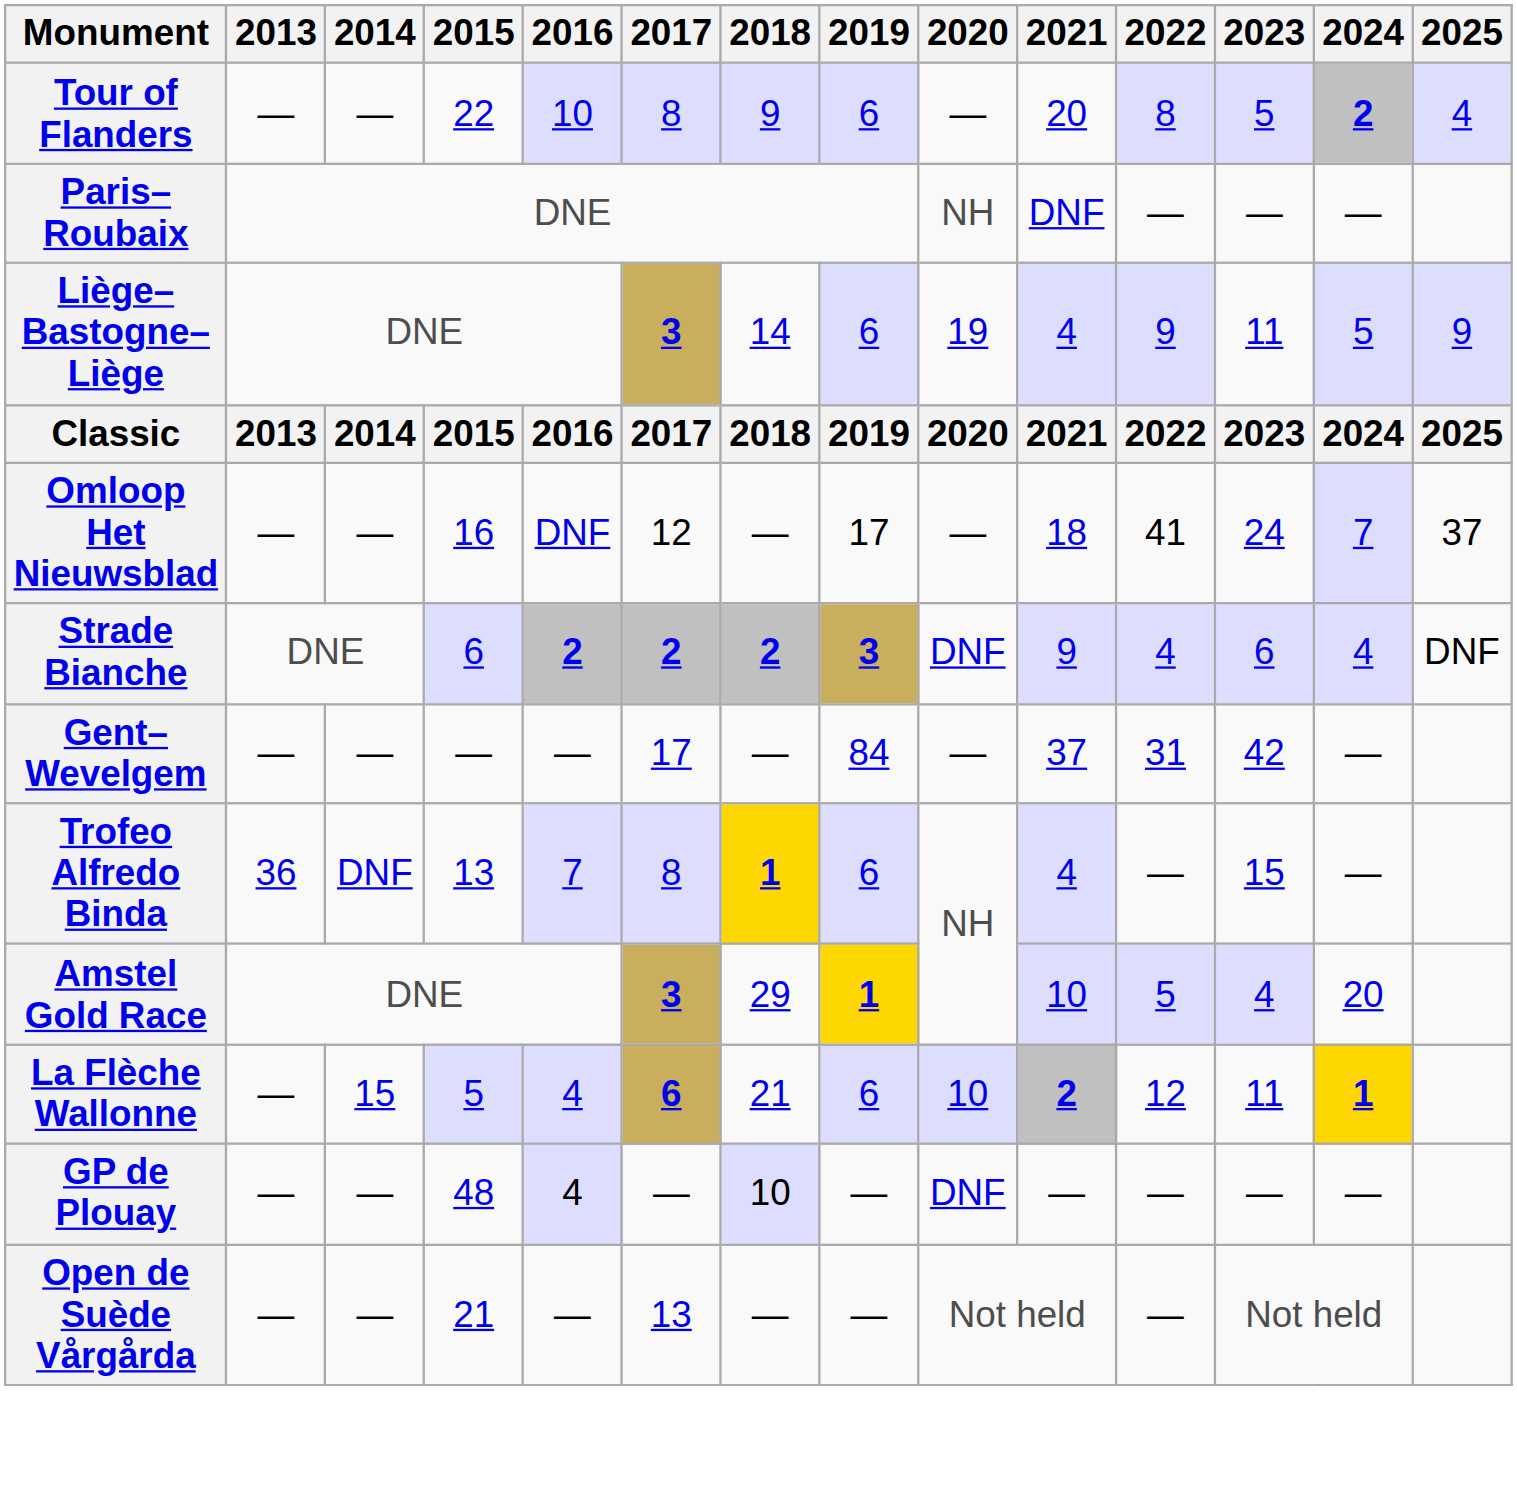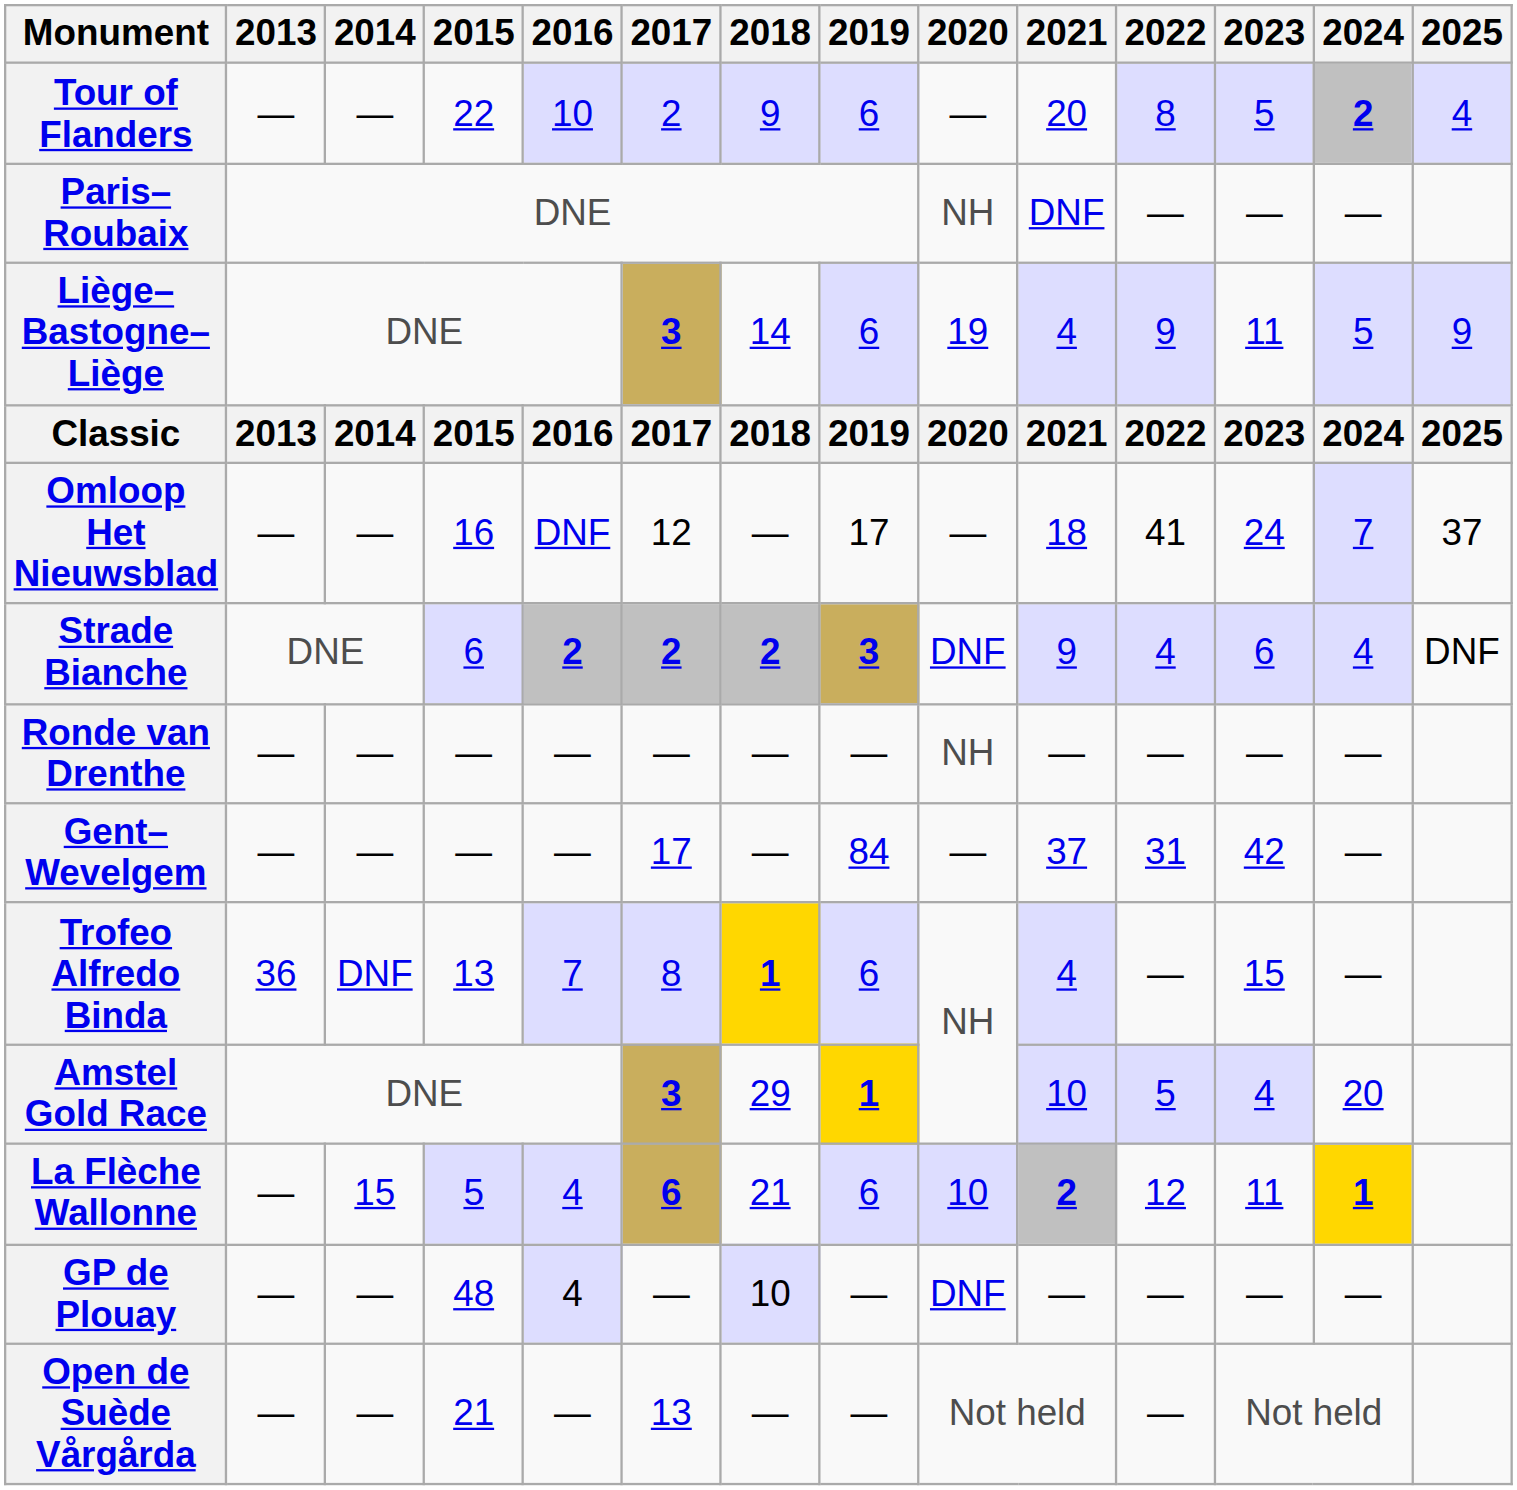 <table class="wikitable plainrowheaders">
 <tr>
 <th>Monument</th>
 <th>2013</th>
 <th>2014</th>
 <th>2015</th>
 <th>2016</th>
 <th>2017</th>
 <th>2018</th>
 <th>2019</th>
 <th>2020</th>
 <th>2021</th>
 <th>2022</th>
 <th>2023</th>
 <th>2024</th>
 <th>2025</th>
 </tr>
 <tr style="text-align:center;">
 <th scope="row"><a href='#'>Tour of Flanders</a></th>
 <td>—</td>
 <td>—</td>
 <td><a href='#'>22</a></td>
 <td style="background:#ddf;"><a href='#'>10</a></td>
-<td style="background:#ddf;"><a href='#'>8</a></td>
+<td style="background:#ddf;"><a href='#'>2</a></td>
 <td style="background:#ddf;"><a href='#'>9</a></td>
 <td style="background:#ddf;"><a href='#'>6</a></td>
 <td>—</td>
 <td><a href='#'>20</a></td>
 <td style="background:#ddf;"><a href='#'>8</a></td>
 <td style="background:#ddf;"><a href='#'>5</a></td>
 <td style="background:silver;"><a href='#'><strong>2</strong></a></td>
 <td style="background:#ddf;"><a href='#'>4</a></td>
 </tr>
 <tr style="text-align:center;">
 <th scope="row"><a href='#'>Paris–Roubaix</a></th>
 <td style="color:#4d4d4d;" colspan=7>DNE</td>
 <td style="color:#4d4d4d;">NH</td>
 <td><a href='#'>DNF</a></td>
 <td>—</td>
 <td>—</td>
 <td>—</td>
 <td></td>
 </tr>
 <tr style="text-align:center;">
 <th scope="row"><a href='#'>Liège–Bastogne–Liège</a></th>
 <td style="color:#4d4d4d;" colspan=4>DNE</td>
 <td style="background:#C9AE5D;"><a href='#'><strong>3</strong></a></td>
 <td><a href='#'>14</a></td>
 <td style="background:#ddf;"><a href='#'>6</a></td>
 <td><a href='#'>19</a></td>
 <td style="background:#ddf;"><a href='#'>4</a></td>
 <td style="background:#ddf;"><a href='#'>9</a></td>
 <td><a href='#'>11</a></td>
 <td style="background:#ddf;"><a href='#'>5</a></td>
 <td style="background:#ddf;"><a href='#'>9</a></td>
 </tr>
 <tr>
 <th>Classic</th>
 <th>2013</th>
 <th>2014</th>
 <th>2015</th>
 <th>2016</th>
 <th>2017</th>
 <th>2018</th>
 <th>2019</th>
 <th>2020</th>
 <th>2021</th>
 <th>2022</th>
 <th>2023</th>
 <th>2024</th>
 <th>2025</th>
 </tr>
 <tr style="text-align:center;">
 <th scope="row"><a href='#'>Omloop Het Nieuwsblad</a></th>
 <td>—</td>
 <td>—</td>
 <td><a href='#'>16</a></td>
 <td><a href='#'>DNF</a></td>
 <td>12</td>
 <td>—</td>
 <td>17</td>
 <td>—</td>
 <td><a href='#'>18</a></td>
 <td>41</td>
 <td><a href='#'>24</a></td>
 <td style="background:#ddf;"><a href='#'>7</a></td>
 <td>37</td>
 </tr>
 <tr style="text-align:center;">
 <th scope="row"><a href='#'>Strade Bianche</a></th>
 <td style="color:#4d4d4d;" colspan=2>DNE</td>
 <td style="background:#ddf;"><a href='#'>6</a></td>
 <td style="background:silver;"><a href='#'><strong>2</strong></a></td>
 <td style="background:silver;"><a href='#'><strong>2</strong></a></td>
 <td style="background:silver;"><a href='#'><strong>2</strong></a></td>
 <td style="background:#C9AE5D;"><a href='#'><strong>3</strong></a></td>
 <td><a href='#'>DNF</a></td>
 <td style="background:#ddf;"><a href='#'>9</a></td>
 <td style="background:#ddf;"><a href='#'>4</a></td>
 <td style="background:#ddf;"><a href='#'>6</a></td>
 <td style="background:#ddf;"><a href='#'>4</a></td>
 <td>DNF</td>
+</tr>
+<tr style="text-align:center;">
+<th scope="row"><a href='#'>Ronde van Drenthe</a></th>
+<td>—</td>
+<td>—</td>
+<td>—</td>
+<td>—</td>
+<td>—</td>
+<td>—</td>
+<td>—</td>
+<td style="color:#4d4d4d;">NH</td>
+<td>—</td>
+<td>—</td>
+<td>—</td>
+<td>—</td>
+<td></td>
 </tr>
 <tr style="text-align:center;">
 <th scope="row"><a href='#'>Gent–Wevelgem</a></th>
 <td>—</td>
 <td>—</td>
 <td>—</td>
 <td>—</td>
 <td><a href='#'>17</a></td>
 <td>—</td>
 <td><a href='#'>84</a></td>
 <td>—</td>
 <td><a href='#'>37</a></td>
 <td><a href='#'>31</a></td>
 <td><a href='#'>42</a></td>
 <td>—</td>
 <td></td>
 </tr>
 <tr style="text-align:center;">
 <th scope="row"><a href='#'>Trofeo Alfredo Binda</a></th>
 <td><a href='#'>36</a></td>
 <td><a href='#'>DNF</a></td>
 <td><a href='#'>13</a></td>
 <td style="background:#ddf;"><a href='#'>7</a></td>
 <td style="background:#ddf;"><a href='#'>8</a></td>
 <td style="background:gold;"><a href='#'><strong>1</strong></a></td>
 <td style="background:#ddf;"><a href='#'>6</a></td>
 <td style="color:#4d4d4d;" rowspan=2>NH</td>
 <td style="background:#ddf;"><a href='#'>4</a></td>
 <td>—</td>
 <td><a href='#'>15</a></td>
 <td>—</td>
 <td></td>
 </tr>
 <tr style="text-align:center;">
 <th scope="row"><a href='#'>Amstel Gold Race</a></th>
 <td style="color:#4d4d4d;" colspan=4>DNE</td>
 <td style="background:#C9AE5D;"><a href='#'><strong>3</strong></a></td>
 <td><a href='#'>29</a></td>
 <td style="background:gold;"><a href='#'><strong>1</strong></a></td>
 <td style="background:#ddf;"><a href='#'>10</a></td>
 <td style="background:#ddf;"><a href='#'>5</a></td>
 <td style="background:#ddf;"><a href='#'>4</a></td>
 <td><a href='#'>20</a></td>
 <td></td>
 </tr>
 <tr style="text-align:center;">
 <th scope="row"><a href='#'>La Flèche Wallonne</a></th>
 <td>—</td>
 <td><a href='#'>15</a></td>
 <td style="background:#ddf;"><a href='#'>5</a></td>
 <td style="background:#ddf;"><a href='#'>4</a></td>
 <td style="background:#C9AE5D;"><a href='#'><strong>6</strong></a></td>
 <td><a href='#'>21</a></td>
 <td style="background:#ddf;"><a href='#'>6</a></td>
 <td style="background:#ddf;"><a href='#'>10</a></td>
 <td style="background:silver;"><a href='#'><strong>2</strong></a></td>
 <td><a href='#'>12</a></td>
 <td><a href='#'>11</a></td>
 <td style="background:gold;"><a href='#'><strong>1</strong></a></td>
 <td></td>
 </tr>
 <tr style="text-align:center;">
 <th scope="row"><a href='#'>GP de Plouay</a></th>
 <td>—</td>
 <td>—</td>
 <td><a href='#'>48</a></td>
 <td style="background:#ddf;">4</td>
 <td>—</td>
 <td style="background:#ddf;">10</td>
 <td>—</td>
 <td><a href='#'>DNF</a></td>
 <td>—</td>
 <td>—</td>
 <td>—</td>
 <td>—</td>
 <td></td>
 </tr>
 <tr style="text-align:center;">
 <th scope="row"><a href='#'>Open de Suède Vårgårda</a></th>
 <td>—</td>
 <td>—</td>
 <td><a href='#'>21</a></td>
 <td>—</td>
 <td><a href='#'>13</a></td>
 <td>—</td>
 <td>—</td>
 <td style="color:#4d4d4d;" colspan=2>Not held</td>
 <td>—</td>
 <td style="color:#4d4d4d;" colspan=2>Not held</td>
 <td></td>
 </tr>
 </table>
